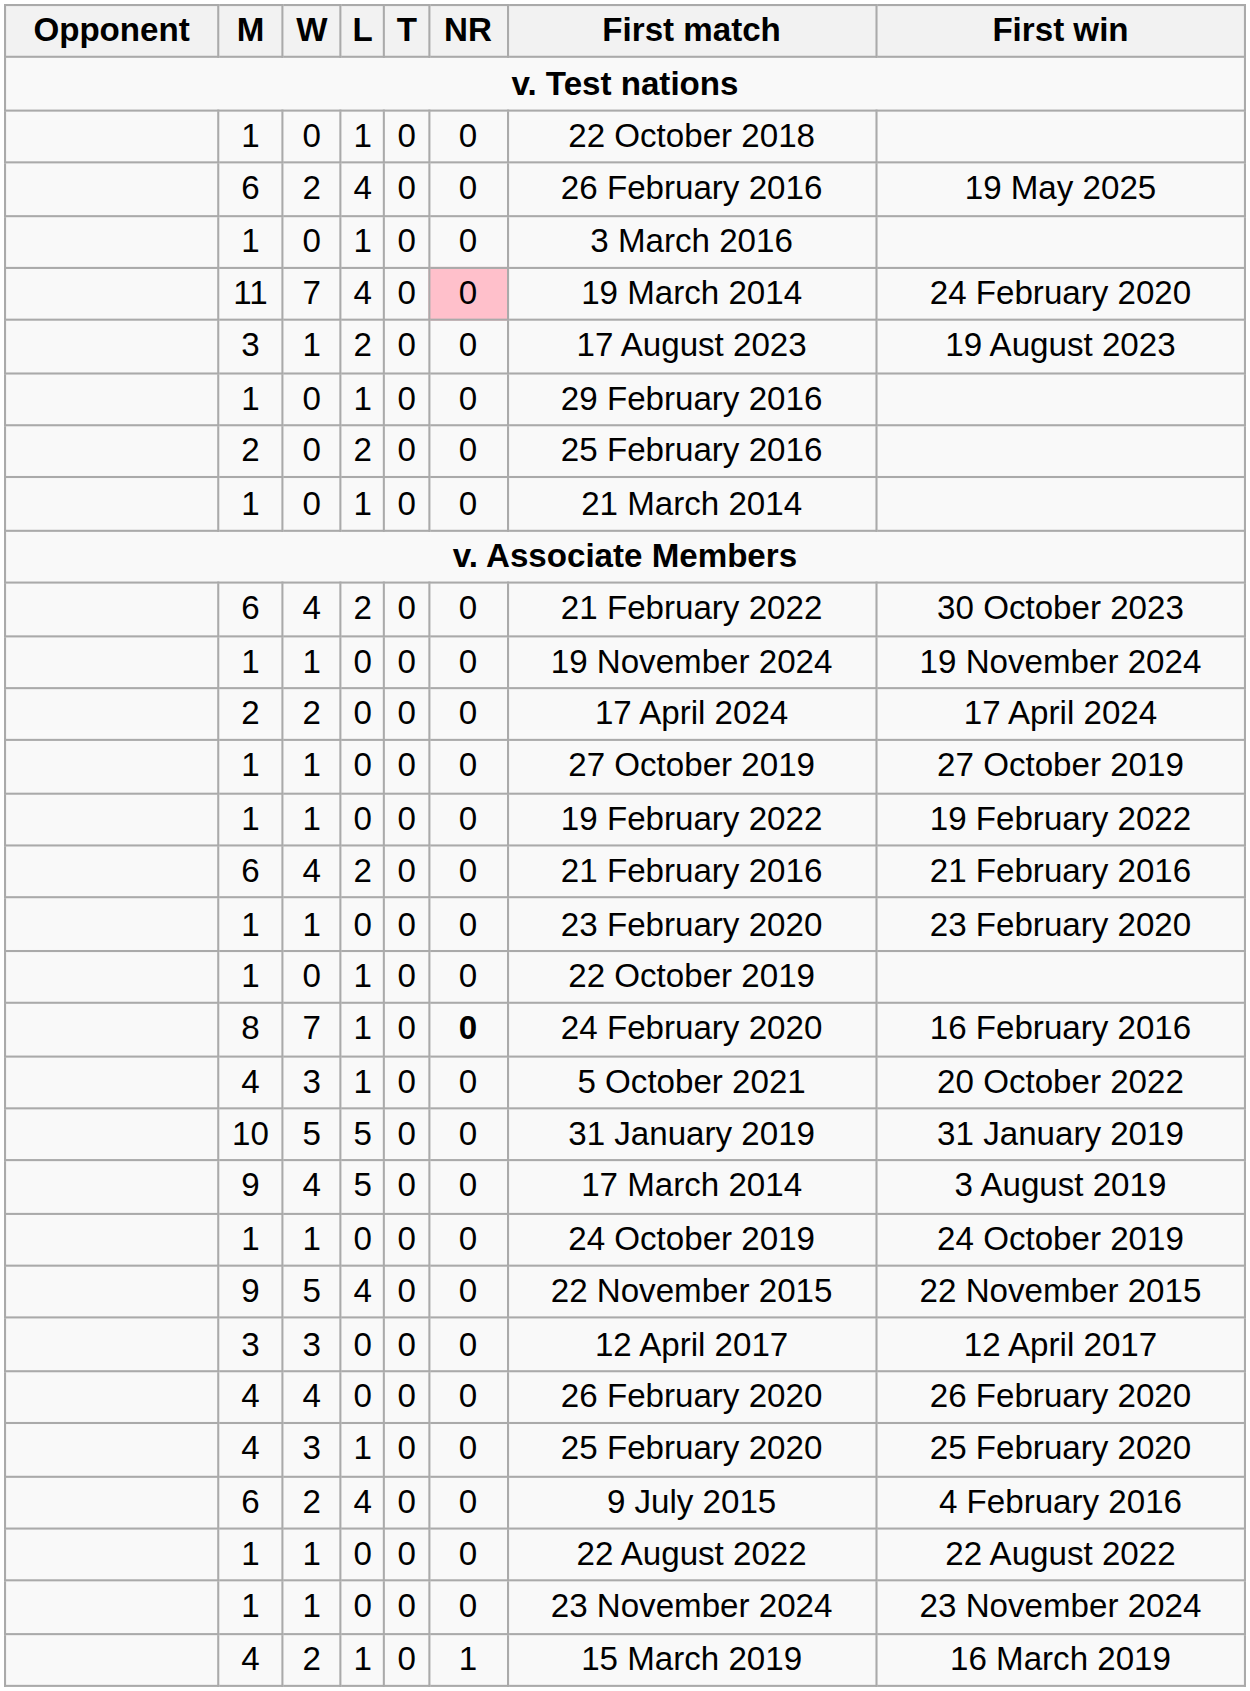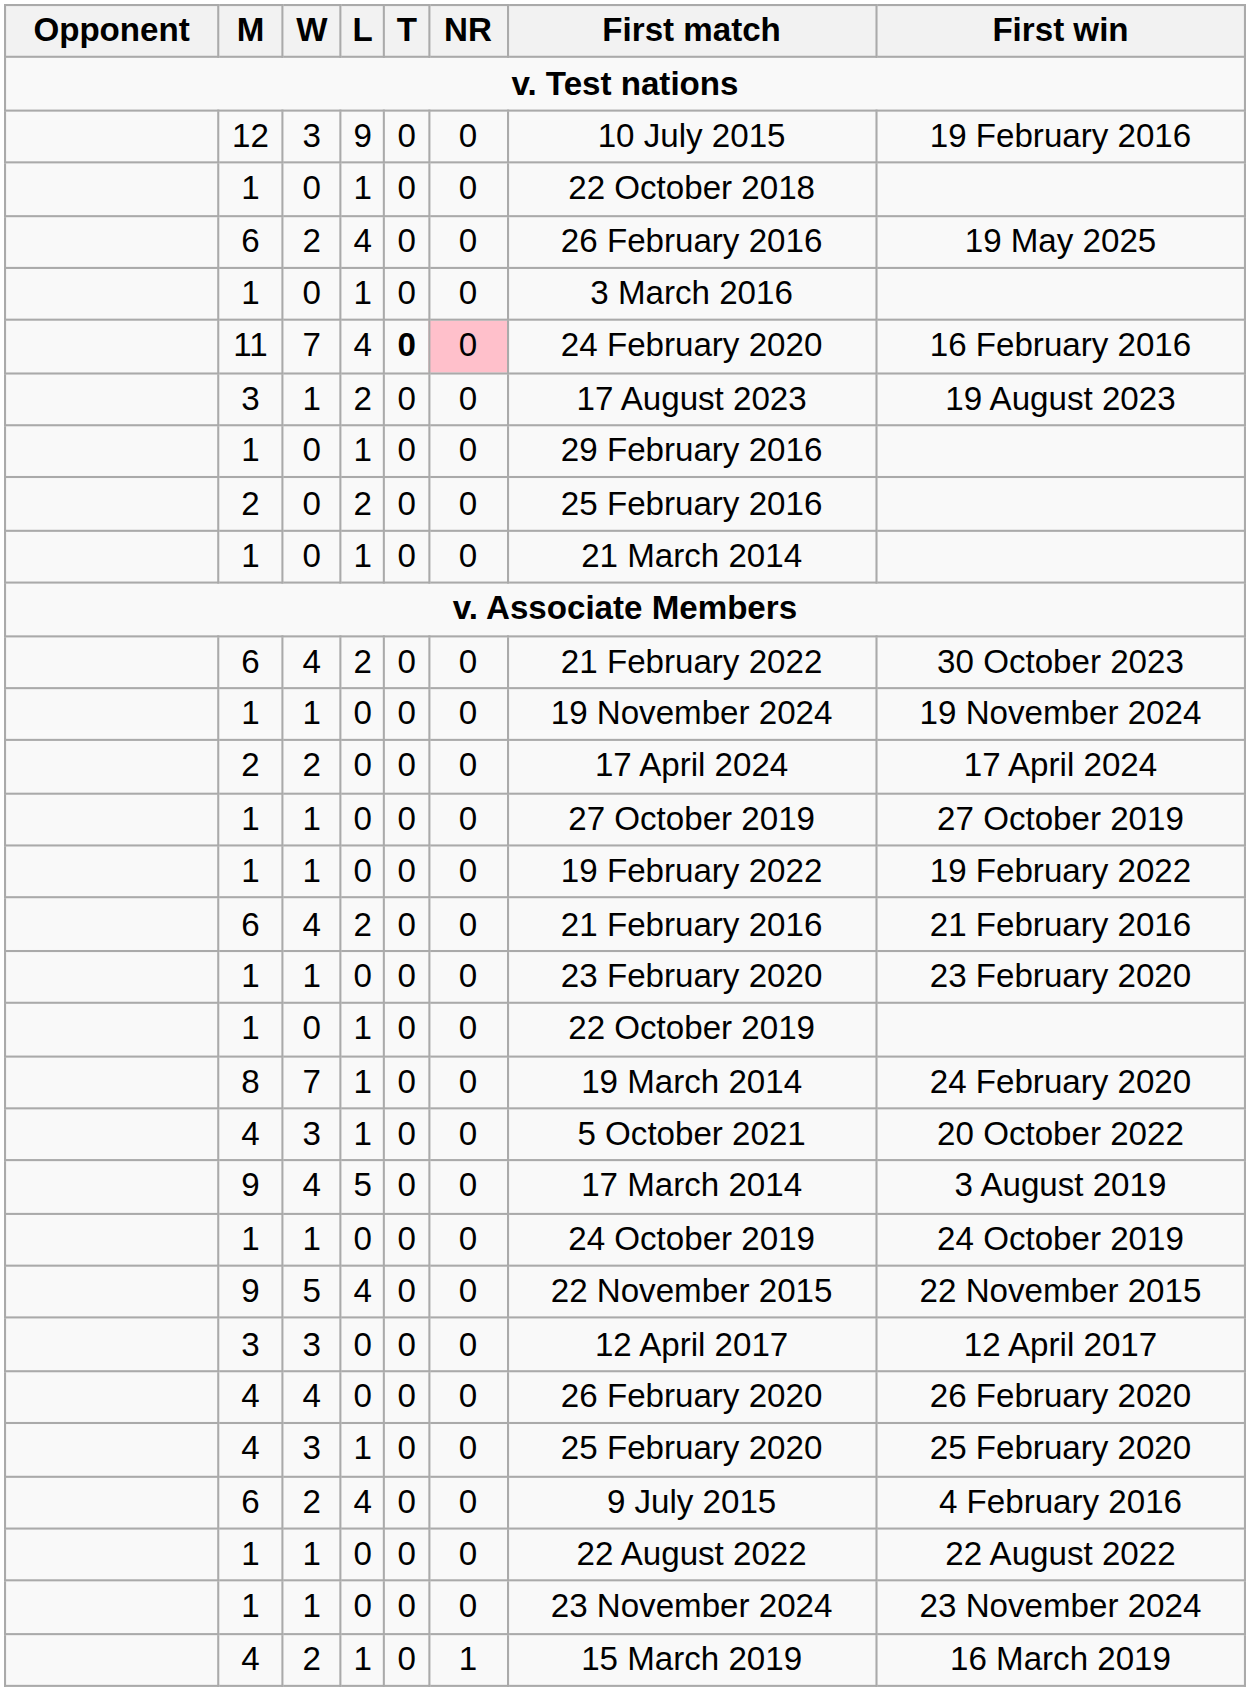 <table class="wikitable" style="text-align: center; width: 600px;">
 <tr>
 <th>Opponent</th>
 <th>M</th>
 <th>W</th>
 <th>L</th>
 <th>T</th>
 <th>NR</th>
 <th>First match</th>
 <th>First win</th>
 </tr>
 <tr>
 <td colspan="8" style="text-align:center;"><strong>v. Test nations</strong></td>
+</tr>
+<tr>
+<td align="left"></td>
+<td>12</td>
+<td>3</td>
+<td>9</td>
+<td>0</td>
+<td>0</td>
+<td>10 July 2015</td>
+<td>19 February 2016</td>
 </tr>
 <tr>
 <td align="left"></td>
 <td>1</td>
 <td>0</td>
 <td>1</td>
 <td>0</td>
 <td>0</td>
 <td>22 October 2018</td>
 <td></td>
 </tr>
 <tr>
 <td align="left"></td>
 <td>6</td>
 <td>2</td>
 <td>4</td>
 <td>0</td>
 <td>0</td>
 <td>26 February 2016</td>
 <td>19 May 2025</td>
 </tr>
 <tr>
 <td align="left"></td>
 <td>1</td>
 <td>0</td>
 <td>1</td>
 <td>0</td>
 <td>0</td>
 <td>3 March 2016</td>
 <td></td>
 </tr>
 <tr>
 <td align="left"></td>
 <td>11</td>
 <td>7</td>
 <td>4</td>
-<td>0</td>
+<td><strong>0</strong></td>
 <td style="background: pink;">0</td>
-<td>19 March 2014</td>
 <td>24 February 2020</td>
+<td>16 February 2016</td>
 </tr>
 <tr>
 <td align="left"></td>
 <td>3</td>
 <td>1</td>
 <td>2</td>
 <td>0</td>
 <td>0</td>
 <td>17 August 2023</td>
 <td>19 August 2023</td>
 </tr>
 <tr>
 <td align="left"></td>
 <td>1</td>
 <td>0</td>
 <td>1</td>
 <td>0</td>
 <td>0</td>
 <td>29 February 2016</td>
 <td></td>
 </tr>
 <tr>
 <td align="left"></td>
 <td>2</td>
 <td>0</td>
 <td>2</td>
 <td>0</td>
 <td>0</td>
 <td>25 February 2016</td>
 <td></td>
 </tr>
 <tr>
 <td align="left"></td>
 <td>1</td>
 <td>0</td>
 <td>1</td>
 <td>0</td>
 <td>0</td>
 <td>21 March 2014</td>
 <td></td>
 </tr>
 <tr>
 <td colspan="8" style="text-align:center;"><strong>v. Associate Members</strong></td>
 </tr>
 <tr>
 <td align="left"></td>
 <td>6</td>
 <td>4</td>
 <td>2</td>
 <td>0</td>
 <td>0</td>
 <td>21 February 2022</td>
 <td>30 October 2023</td>
 </tr>
 <tr>
 <td align="left"></td>
 <td>1</td>
 <td>1</td>
 <td>0</td>
 <td>0</td>
 <td>0</td>
 <td>19 November 2024</td>
 <td>19 November 2024</td>
 </tr>
 <tr>
 <td align="left"></td>
 <td>2</td>
 <td>2</td>
 <td>0</td>
 <td>0</td>
 <td>0</td>
 <td>17 April 2024</td>
 <td>17 April 2024</td>
 </tr>
 <tr>
 <td align="left"></td>
 <td>1</td>
 <td>1</td>
 <td>0</td>
 <td>0</td>
 <td>0</td>
 <td>27 October 2019</td>
 <td>27 October 2019</td>
 </tr>
 <tr>
 <td align="left"></td>
 <td>1</td>
 <td>1</td>
 <td>0</td>
 <td>0</td>
 <td>0</td>
 <td>19 February 2022</td>
 <td>19 February 2022</td>
 </tr>
 <tr>
 <td align="left"></td>
 <td>6</td>
 <td>4</td>
 <td>2</td>
 <td>0</td>
 <td>0</td>
 <td>21 February 2016</td>
 <td>21 February 2016</td>
 </tr>
 <tr>
 <td align="left"></td>
 <td>1</td>
 <td>1</td>
 <td>0</td>
 <td>0</td>
 <td>0</td>
 <td>23 February 2020</td>
 <td>23 February 2020</td>
 </tr>
 <tr>
 <td align="left"></td>
 <td>1</td>
 <td>0</td>
 <td>1</td>
 <td>0</td>
 <td>0</td>
 <td>22 October 2019</td>
 <td></td>
 </tr>
 <tr>
 <td align="left"></td>
 <td>8</td>
 <td>7</td>
 <td>1</td>
 <td>0</td>
-<td><strong>0</strong></td>
+<td>0</td>
+<td>19 March 2014</td>
 <td>24 February 2020</td>
-<td>16 February 2016</td>
 </tr>
 <tr>
 <td align="left"></td>
 <td>4</td>
 <td>3</td>
 <td>1</td>
 <td>0</td>
 <td>0</td>
 <td>5 October 2021</td>
 <td>20 October 2022</td>
-</tr>
-<tr>
-<td align="left"></td>
-<td>10</td>
-<td>5</td>
-<td>5</td>
-<td>0</td>
-<td>0</td>
-<td>31 January 2019</td>
-<td>31 January 2019</td>
 </tr>
 <tr>
 <td align="left"></td>
 <td>9</td>
 <td>4</td>
 <td>5</td>
 <td>0</td>
 <td>0</td>
 <td>17 March 2014</td>
 <td>3 August 2019</td>
 </tr>
 <tr>
 <td align="left"></td>
 <td>1</td>
 <td>1</td>
 <td>0</td>
 <td>0</td>
 <td>0</td>
 <td>24 October 2019</td>
 <td>24 October 2019</td>
 </tr>
 <tr>
 <td align="left"></td>
 <td>9</td>
 <td>5</td>
 <td>4</td>
 <td>0</td>
 <td>0</td>
 <td>22 November 2015</td>
 <td>22 November 2015</td>
 </tr>
 <tr>
 <td align="left"></td>
 <td>3</td>
 <td>3</td>
 <td>0</td>
 <td>0</td>
 <td>0</td>
 <td>12 April 2017</td>
 <td>12 April 2017</td>
 </tr>
 <tr>
 <td align="left"></td>
 <td>4</td>
 <td>4</td>
 <td>0</td>
 <td>0</td>
 <td>0</td>
 <td>26 February 2020</td>
 <td>26 February 2020</td>
 </tr>
 <tr>
 <td align="left"></td>
 <td>4</td>
 <td>3</td>
 <td>1</td>
 <td>0</td>
 <td>0</td>
 <td>25 February 2020</td>
 <td>25 February 2020</td>
 </tr>
 <tr>
 <td align="left"></td>
 <td>6</td>
 <td>2</td>
 <td>4</td>
 <td>0</td>
 <td>0</td>
 <td>9 July 2015</td>
 <td>4 February 2016</td>
 </tr>
 <tr>
 <td align="left"></td>
 <td>1</td>
 <td>1</td>
 <td>0</td>
 <td>0</td>
 <td>0</td>
 <td>22 August 2022</td>
 <td>22 August 2022</td>
 </tr>
 <tr>
 <td align="left"></td>
 <td>1</td>
 <td>1</td>
 <td>0</td>
 <td>0</td>
 <td>0</td>
 <td>23 November 2024</td>
 <td>23 November 2024</td>
 </tr>
 <tr>
 <td align="left"></td>
 <td>4</td>
 <td>2</td>
 <td>1</td>
 <td>0</td>
 <td>1</td>
 <td>15 March 2019</td>
 <td>16 March 2019</td>
 </tr>
 </table>
